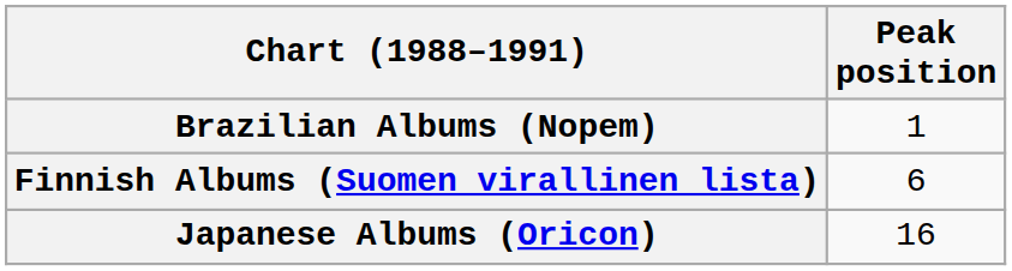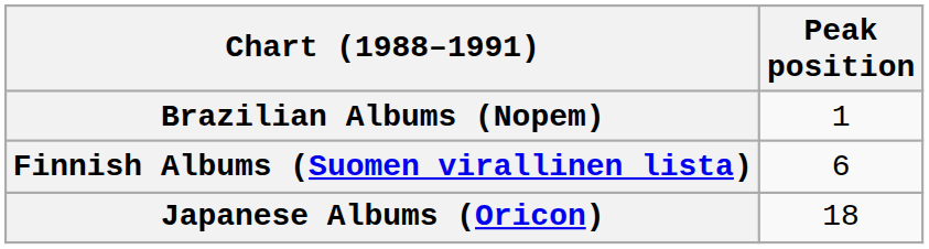 <table class="wikitable sortable plainrowheaders">
 <tr>
 <th scope="col">Chart (1988–1991)</th>
 <th scope="col">Peak<br>position</th>
 </tr>
 <tr>
 <th scope="row">Brazilian Albums (Nopem)</th>
 <td style="text-align:center;">1</td>
 </tr>
 <tr>
 <th scope="row">Finnish Albums (<a href='#'>Suomen virallinen lista</a>)</th>
 <td style="text-align:center;">6</td>
 </tr>
 <tr>
 <th scope="row">Japanese Albums (<a href='#'>Oricon</a>)</th>
-<td style="text-align:center;">16</td>
+<td style="text-align:center;">18</td>
 </tr>
 </table>
